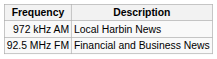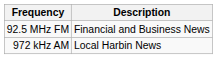 <table class="wikitable">
 <tr>
 <th>Frequency</th>
 <th>Description</th>
 </tr>
 <tr>
+<td style="text-align:right;">92.5 MHz FM</td>
+<td>Financial and Business News</td>
+</tr>
+<tr>
 <td style="text-align:right;">972 kHz AM</td>
 <td>Local Harbin News</td>
 </tr>
-<tr>
-<td style="text-align:right;">92.5 MHz FM</td>
-<td>Financial and Business News</td>
-</tr>
 </table>
